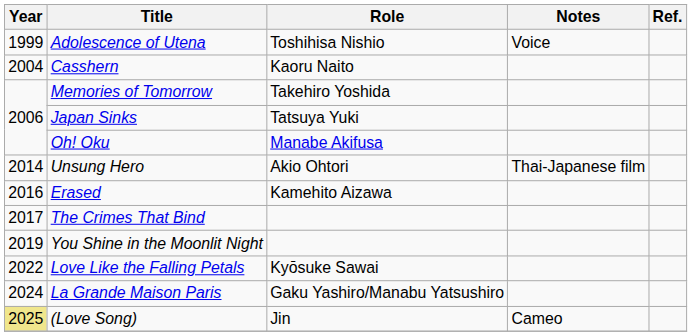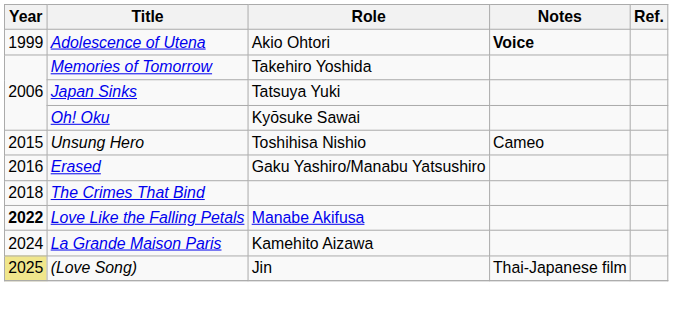 <table class="wikitable">
 <tr>
 <th>Year</th>
 <th>Title</th>
 <th>Role</th>
 <th>Notes</th>
 <th>Ref.</th>
 </tr>
 <tr>
 <td>1999</td>
 <td><em><a href='#'>Adolescence of Utena</a></em></td>
-<td>Toshihisa Nishio</td>
-<td>Voice</td>
-<td></td>
-</tr>
-<tr>
-<td>2004</td>
-<td><em><a href='#'>Casshern</a></em></td>
-<td>Kaoru Naito</td>
-<td></td>
+<td>Akio Ohtori</td>
+<td><strong>Voice</strong></td>
 <td></td>
 </tr>
 <tr>
 <td rowspan="3">2006</td>
 <td><em><a href='#'>Memories of Tomorrow</a></em></td>
 <td>Takehiro Yoshida</td>
 <td></td>
 <td></td>
 </tr>
 <tr>
 <td><em><a href='#'>Japan Sinks</a></em></td>
 <td>Tatsuya Yuki</td>
 <td></td>
 <td></td>
 </tr>
 <tr>
 <td><em><a href='#'>Oh! Oku</a></em></td>
-<td><a href='#'>Manabe Akifusa</a></td>
+<td>Kyōsuke Sawai</td>
 <td></td>
 <td></td>
 </tr>
 <tr>
-<td>2014</td>
+<td>2015</td>
 <td><em>Unsung Hero</em></td>
-<td>Akio Ohtori</td>
-<td>Thai-Japanese film</td>
+<td>Toshihisa Nishio</td>
+<td>Cameo</td>
 <td></td>
 </tr>
 <tr>
 <td>2016</td>
 <td><em><a href='#'>Erased</a></em></td>
-<td>Kamehito Aizawa</td>
+<td>Gaku Yashiro/Manabu Yatsushiro</td>
 <td></td>
 <td></td>
 </tr>
 <tr>
-<td>2017</td>
+<td>2018</td>
 <td><em><a href='#'>The Crimes That Bind</a></em></td>
 <td></td>
 <td></td>
 <td></td>
 </tr>
 <tr>
-<td>2019</td>
-<td><em>You Shine in the Moonlit Night</em></td>
-<td></td>
-<td></td>
-<td></td>
-</tr>
-<tr>
-<td>2022</td>
+<td><strong>2022</strong></td>
 <td><em><a href='#'>Love Like the Falling Petals</a></em></td>
-<td>Kyōsuke Sawai</td>
+<td><a href='#'>Manabe Akifusa</a></td>
 <td></td>
 <td></td>
 </tr>
 <tr>
 <td>2024</td>
 <td><em><a href='#'>La Grande Maison Paris</a></em></td>
-<td>Gaku Yashiro/Manabu Yatsushiro</td>
+<td>Kamehito Aizawa</td>
 <td></td>
 <td></td>
 </tr>
 <tr>
 <td style="background: khaki;">2025</td>
 <td><em>(Love Song)</em></td>
 <td>Jin</td>
-<td>Cameo</td>
+<td>Thai-Japanese film</td>
 <td></td>
 </tr>
 <tr>
 </tr>
 </table>
